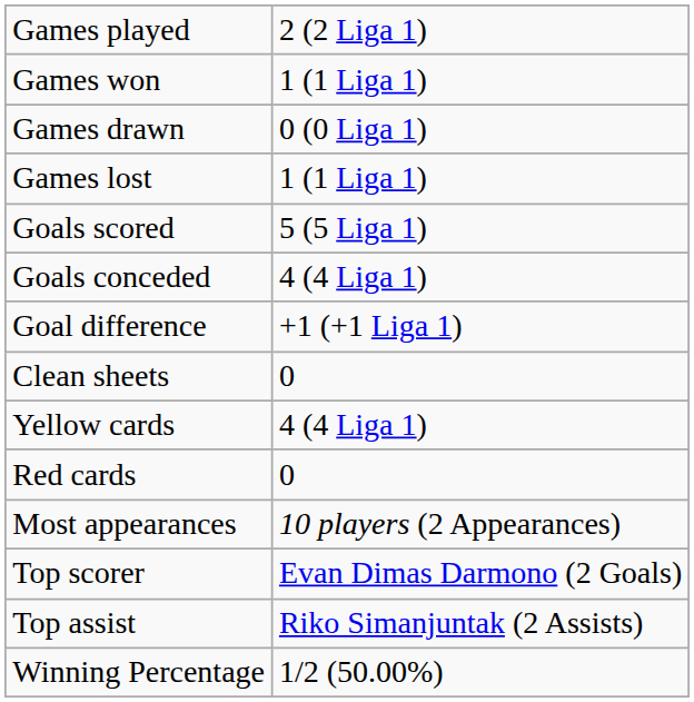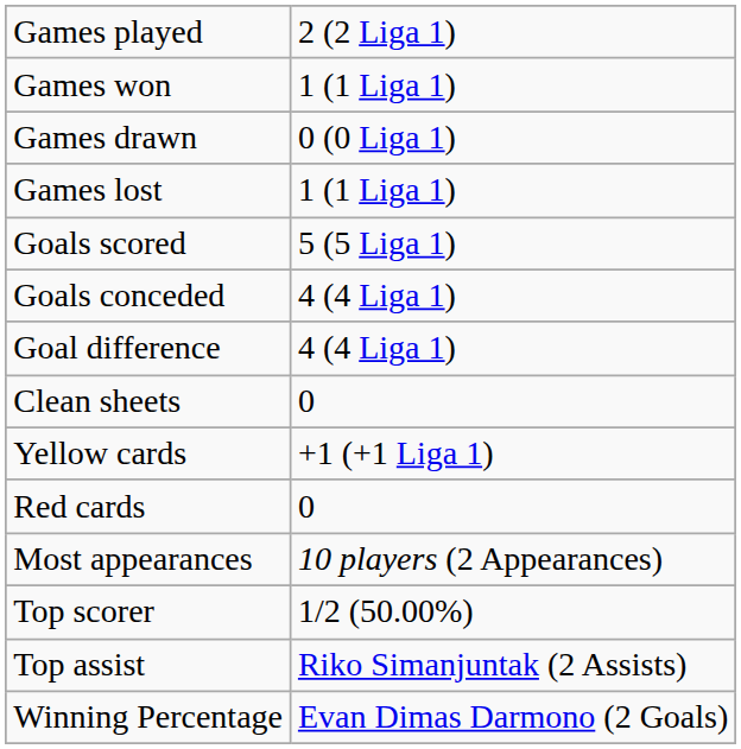 <table class="wikitable">
 <tr>
 <td>Games played</td>
 <td>2 (2 <a href='#'>Liga 1</a>)</td>
 </tr>
 <tr>
 <td>Games won</td>
 <td>1 (1 <a href='#'>Liga 1</a>)</td>
 </tr>
 <tr>
 <td>Games drawn</td>
 <td>0 (0 <a href='#'>Liga 1</a>)</td>
 </tr>
 <tr>
 <td>Games lost</td>
 <td>1 (1 <a href='#'>Liga 1</a>)</td>
 </tr>
 <tr>
 <td>Goals scored</td>
 <td>5 (5 <a href='#'>Liga 1</a>)</td>
 </tr>
 <tr>
 <td>Goals conceded</td>
 <td>4 (4 <a href='#'>Liga 1</a>)</td>
 </tr>
 <tr>
 <td>Goal difference</td>
-<td>+1 (+1 <a href='#'>Liga 1</a>)</td>
+<td>4 (4 <a href='#'>Liga 1</a>)</td>
 </tr>
 <tr>
 <td>Clean sheets</td>
 <td>0</td>
 </tr>
 <tr>
 <td>Yellow cards</td>
-<td>4 (4 <a href='#'>Liga 1</a>)</td>
+<td>+1 (+1 <a href='#'>Liga 1</a>)</td>
 </tr>
 <tr>
 <td>Red cards</td>
 <td>0</td>
 </tr>
 <tr>
 <td>Most appearances</td>
 <td><em>10 players</em> (2 Appearances)</td>
 </tr>
 <tr>
 <td>Top scorer</td>
-<td> <a href='#'>Evan Dimas Darmono</a> (2 Goals)</td>
+<td>1/2 (50.00%)</td>
 </tr>
 <tr>
 <td>Top assist</td>
 <td> <a href='#'>Riko Simanjuntak</a> (2 Assists)</td>
 </tr>
 <tr>
 <td>Winning Percentage</td>
-<td>1/2 (50.00%)</td>
+<td> <a href='#'>Evan Dimas Darmono</a> (2 Goals)</td>
 </tr>
 </table>
